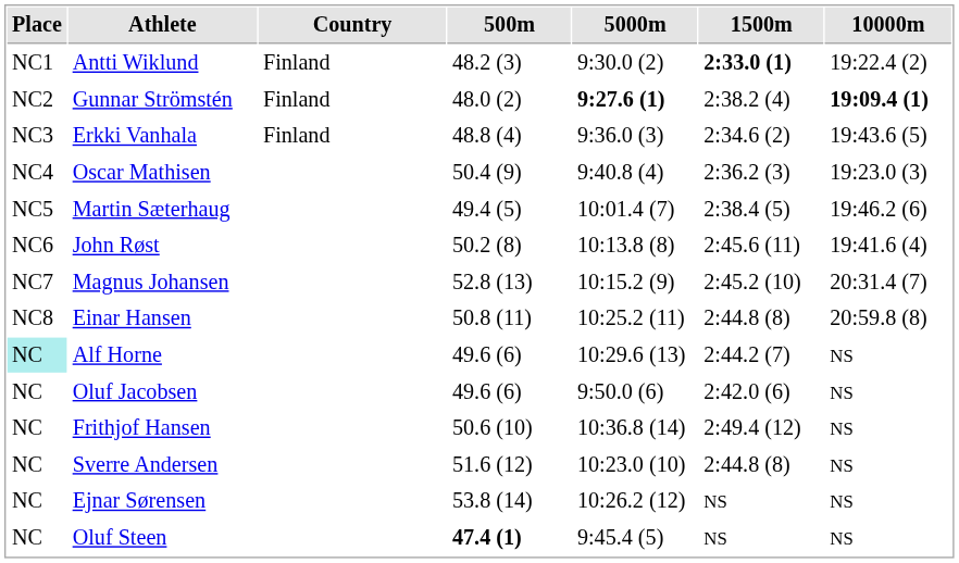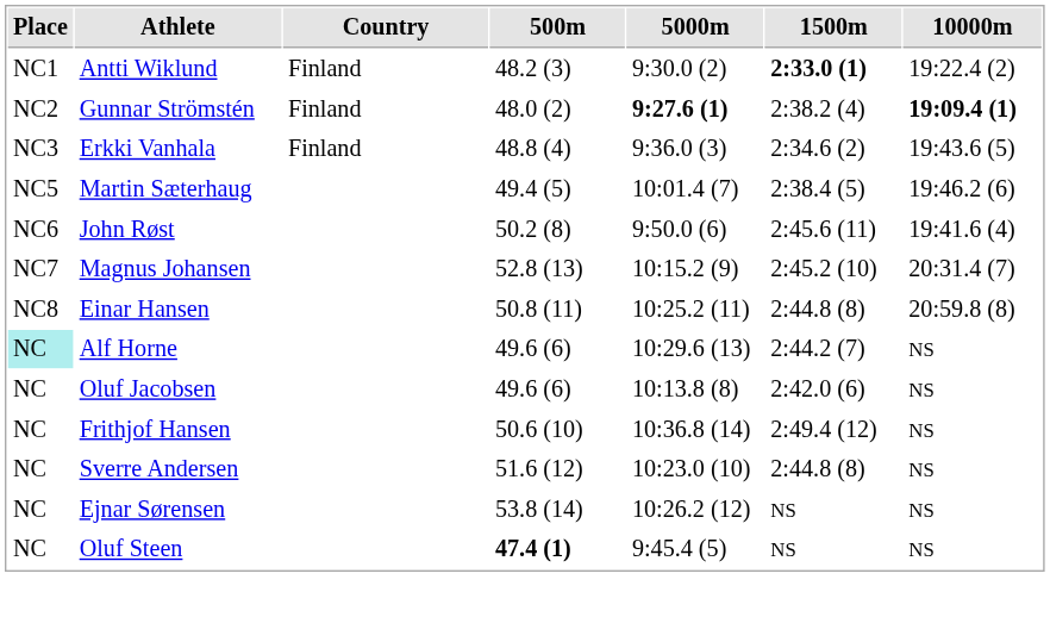 <table cellspacing="1" cellpadding="3" style="border:1px solid #AAAAAA;font-size:90%">
 <tr bgcolor="#E4E4E4">
 <th style="border-bottom:1px solid #AAAAAA" width=15>Place</th>
 <th style="border-bottom:1px solid #AAAAAA" width=125>Athlete</th>
 <th style="border-bottom:1px solid #AAAAAA" width=125>Country</th>
 <th style="border-bottom:1px solid #AAAAAA" width=80>500m</th>
 <th style="border-bottom:1px solid #AAAAAA" width=80>5000m</th>
 <th style="border-bottom:1px solid #AAAAAA" width=80>1500m</th>
 <th style="border-bottom:1px solid #AAAAAA" width=80>10000m</th>
 </tr>
 <tr>
 <td>NC1</td>
 <td><a href='#'>Antti Wiklund</a></td>
 <td> Finland</td>
 <td>48.2 (3)</td>
 <td>9:30.0 (2)</td>
 <td><strong>2:33.0 (1)</strong></td>
 <td>19:22.4 (2)</td>
 </tr>
 <tr>
 <td>NC2</td>
 <td><a href='#'>Gunnar Strömstén</a></td>
 <td> Finland</td>
 <td>48.0 (2)</td>
 <td><strong>9:27.6 (1)</strong></td>
 <td>2:38.2 (4)</td>
 <td><strong>19:09.4 (1)</strong></td>
 </tr>
 <tr>
 <td>NC3</td>
 <td><a href='#'>Erkki Vanhala</a></td>
 <td> Finland</td>
 <td>48.8 (4)</td>
 <td>9:36.0 (3)</td>
 <td>2:34.6 (2)</td>
 <td>19:43.6 (5)</td>
 </tr>
 <tr>
-<td>NC4</td>
-<td><a href='#'>Oscar Mathisen</a></td>
-<td></td>
-<td>50.4 (9)</td>
-<td>9:40.8 (4)</td>
-<td>2:36.2 (3)</td>
-<td>19:23.0 (3)</td>
-</tr>
-<tr>
 <td>NC5</td>
 <td><a href='#'>Martin Sæterhaug</a></td>
 <td></td>
 <td>49.4 (5)</td>
 <td>10:01.4 (7)</td>
 <td>2:38.4 (5)</td>
 <td>19:46.2 (6)</td>
 </tr>
 <tr>
 <td>NC6</td>
 <td><a href='#'>John Røst</a></td>
 <td></td>
 <td>50.2 (8)</td>
-<td>10:13.8 (8)</td>
+<td>9:50.0 (6)</td>
 <td>2:45.6 (11)</td>
 <td>19:41.6 (4)</td>
 </tr>
 <tr>
 <td>NC7</td>
 <td><a href='#'>Magnus Johansen</a></td>
 <td></td>
 <td>52.8 (13)</td>
 <td>10:15.2 (9)</td>
 <td>2:45.2 (10)</td>
 <td>20:31.4 (7)</td>
 </tr>
 <tr>
 <td>NC8</td>
 <td><a href='#'>Einar Hansen</a></td>
 <td></td>
 <td>50.8 (11)</td>
 <td>10:25.2 (11)</td>
 <td>2:44.8 (8)</td>
 <td>20:59.8 (8)</td>
 </tr>
 <tr>
 <td style="background: paleturquoise;">NC</td>
 <td><a href='#'>Alf Horne</a></td>
 <td></td>
 <td>49.6 (6)</td>
 <td>10:29.6 (13)</td>
 <td>2:44.2 (7)</td>
 <td><small>NS</small></td>
 </tr>
 <tr>
 <td>NC</td>
 <td><a href='#'>Oluf Jacobsen</a></td>
 <td></td>
 <td>49.6 (6)</td>
-<td>9:50.0 (6)</td>
+<td>10:13.8 (8)</td>
 <td>2:42.0 (6)</td>
 <td><small>NS</small></td>
 </tr>
 <tr>
 <td>NC</td>
 <td><a href='#'>Frithjof Hansen</a></td>
 <td></td>
 <td>50.6 (10)</td>
 <td>10:36.8 (14)</td>
 <td>2:49.4 (12)</td>
 <td><small>NS</small></td>
 </tr>
 <tr>
 <td>NC</td>
 <td><a href='#'>Sverre Andersen</a></td>
 <td></td>
 <td>51.6 (12)</td>
 <td>10:23.0 (10)</td>
 <td>2:44.8 (8)</td>
 <td><small>NS</small></td>
 </tr>
 <tr>
 <td>NC</td>
 <td><a href='#'>Ejnar Sørensen</a></td>
 <td></td>
 <td>53.8 (14)</td>
 <td>10:26.2 (12)</td>
 <td><small>NS</small></td>
 <td><small>NS</small></td>
 </tr>
 <tr>
 <td>NC</td>
 <td><a href='#'>Oluf Steen</a></td>
 <td></td>
 <td><strong>47.4 (1)</strong></td>
 <td>9:45.4 (5)</td>
 <td><small>NS</small></td>
 <td><small>NS</small></td>
 </tr>
 </table>
